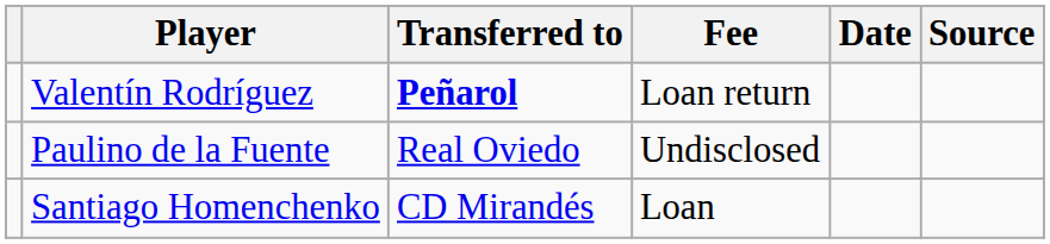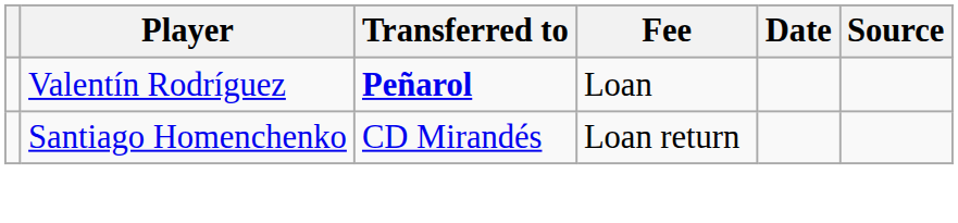 <table class="wikitable plainrowheaders sortable">
 <tr>
 <th></th>
 <th scope="col">Player</th>
 <th>Transferred to</th>
 <th style="width: 80px;">Fee</th>
 <th scope="col">Date</th>
 <th scope="col">Source</th>
 </tr>
 <tr>
 <td align="center"></td>
 <td> <a href='#'>Valentín Rodríguez</a></td>
 <td><strong> <a href='#'>Peñarol</a></strong></td>
-<td>Loan return</td>
-<td></td>
-<td></td>
-</tr>
-<tr>
-<td align="center"></td>
-<td> <a href='#'>Paulino de la Fuente</a></td>
-<td> <a href='#'>Real Oviedo</a></td>
-<td>Undisclosed</td>
+<td>Loan</td>
 <td></td>
 <td></td>
 </tr>
 <tr>
 <td align="center"></td>
 <td> <a href='#'>Santiago Homenchenko</a></td>
 <td> <a href='#'>CD Mirandés</a></td>
-<td>Loan</td>
+<td>Loan return</td>
 <td></td>
 <td></td>
 </tr>
 </table>
